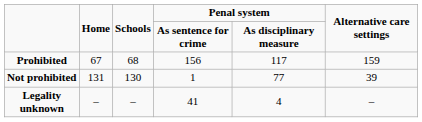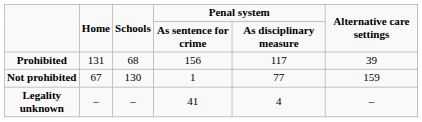 <table class="wikitable" style="text-align: center; width: 600px;">
 <tr>
 <td rowspan="2"></td>
 <td rowspan="2"><strong>Home</strong></td>
 <td rowspan="2"><strong>Schools</strong></td>
 <td colspan="2" style="text-align: center;"><strong>Penal system</strong></td>
 <td rowspan="2"><strong>Alternative care settings</strong></td>
 </tr>
 <tr>
 <td><strong>As sentence for crime</strong></td>
 <td><strong>As disciplinary measure</strong></td>
 </tr>
 <tr>
 <td><strong>Prohibited</strong></td>
-<td>67</td>
+<td>131</td>
 <td>68</td>
 <td>156</td>
 <td>117</td>
-<td>159</td>
+<td>39</td>
 </tr>
 <tr>
 <td><strong>Not prohibited</strong></td>
-<td>131</td>
+<td>67</td>
 <td>130</td>
 <td>1</td>
 <td>77</td>
-<td>39</td>
+<td>159</td>
 </tr>
 <tr>
 <td><strong>Legality unknown</strong></td>
 <td>–</td>
 <td>–</td>
 <td>41</td>
 <td>4</td>
 <td>–</td>
 </tr>
 </table>
